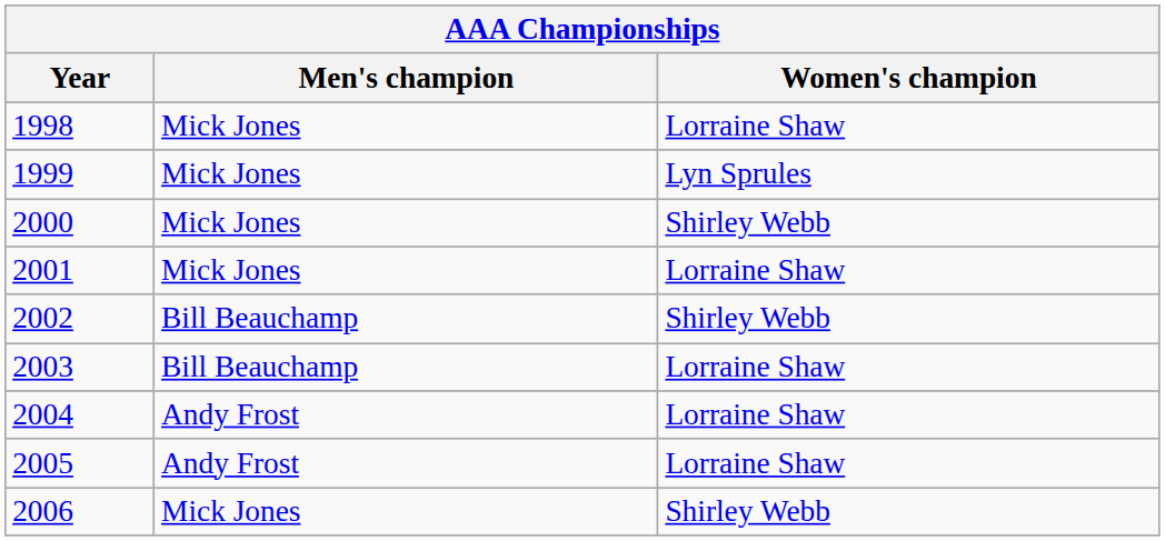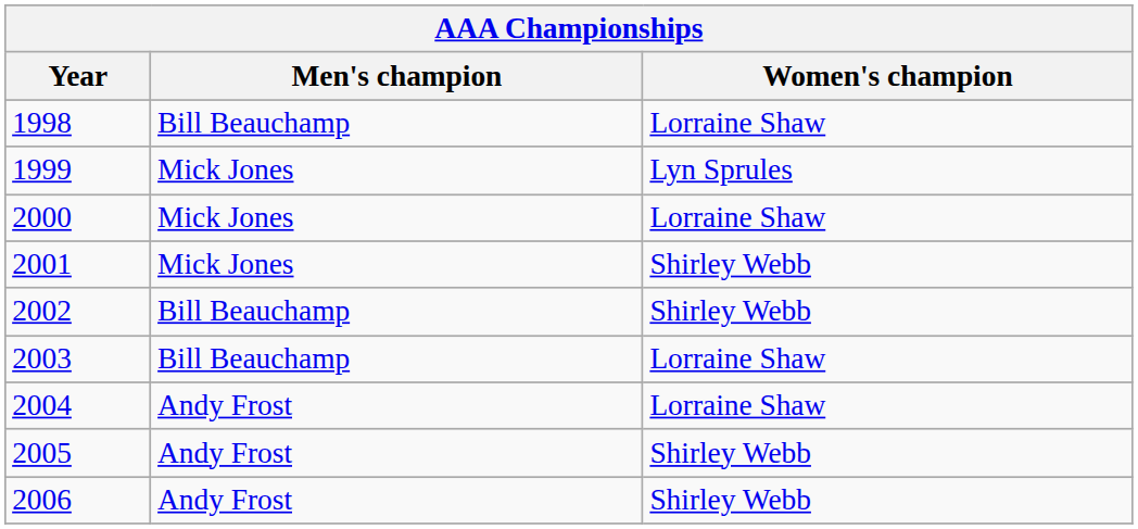 <table class="wikitable">
 <tr>
 <th colspan="3"><a href='#'>AAA Championships</a><br></th>
 </tr>
 <tr>
 <th width=80>Year</th>
 <th width=300>Men's champion</th>
 <th width=300>Women's champion</th>
 </tr>
 <tr>
 <td><a href='#'>1998</a></td>
-<td><a href='#'>Mick Jones</a></td>
+<td><a href='#'>Bill Beauchamp</a></td>
 <td><a href='#'>Lorraine Shaw</a></td>
 </tr>
 <tr>
 <td><a href='#'>1999</a></td>
 <td><a href='#'>Mick Jones</a></td>
 <td><a href='#'>Lyn Sprules</a></td>
 </tr>
 <tr>
 <td><a href='#'>2000</a></td>
 <td><a href='#'>Mick Jones</a></td>
-<td><a href='#'>Shirley Webb</a></td>
+<td><a href='#'>Lorraine Shaw</a></td>
 </tr>
 <tr>
 <td><a href='#'>2001</a></td>
 <td><a href='#'>Mick Jones</a></td>
-<td><a href='#'>Lorraine Shaw</a></td>
+<td><a href='#'>Shirley Webb</a></td>
 </tr>
 <tr>
 <td><a href='#'>2002</a></td>
 <td><a href='#'>Bill Beauchamp</a></td>
 <td><a href='#'>Shirley Webb</a></td>
 </tr>
 <tr>
 <td><a href='#'>2003</a></td>
 <td><a href='#'>Bill Beauchamp</a></td>
 <td><a href='#'>Lorraine Shaw</a></td>
 </tr>
 <tr>
 <td><a href='#'>2004</a></td>
 <td><a href='#'>Andy Frost</a></td>
 <td><a href='#'>Lorraine Shaw</a></td>
 </tr>
 <tr>
 <td><a href='#'>2005</a></td>
 <td><a href='#'>Andy Frost</a></td>
-<td><a href='#'>Lorraine Shaw</a></td>
+<td><a href='#'>Shirley Webb</a></td>
 </tr>
 <tr>
 <td><a href='#'>2006</a></td>
-<td><a href='#'>Mick Jones</a></td>
+<td><a href='#'>Andy Frost</a></td>
 <td><a href='#'>Shirley Webb</a></td>
 </tr>
 </table>
